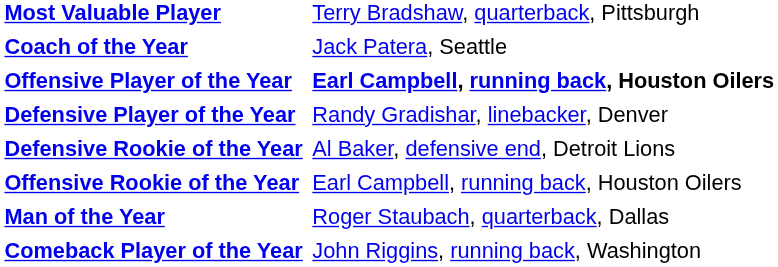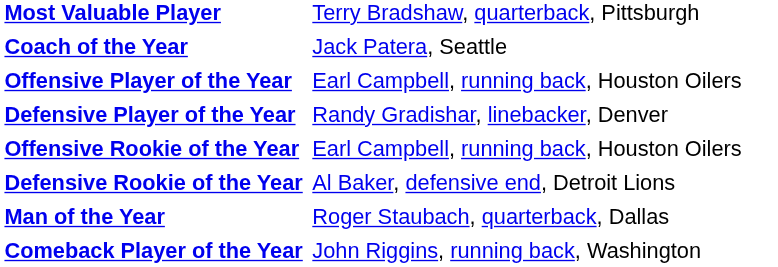 <table cellpadding="3" cellspacing="1">
 <tr>
 <td><strong><a href='#'>Most Valuable Player</a></strong></td>
 <td><a href='#'>Terry Bradshaw</a>, <a href='#'>quarterback</a>, Pittsburgh</td>
 </tr>
 <tr>
 <td><strong><a href='#'>Coach of the Year</a></strong></td>
 <td><a href='#'>Jack Patera</a>, Seattle</td>
 </tr>
 <tr>
 <td><strong><a href='#'>Offensive Player of the Year</a></strong></td>
-<td><strong><a href='#'>Earl Campbell</a>, <a href='#'>running back</a>, Houston Oilers</strong></td>
+<td><a href='#'>Earl Campbell</a>, <a href='#'>running back</a>, Houston Oilers</td>
 </tr>
 <tr>
 <td><strong><a href='#'>Defensive Player of the Year</a></strong></td>
 <td><a href='#'>Randy Gradishar</a>, <a href='#'>linebacker</a>, Denver</td>
 </tr>
 <tr>
+<td><strong><a href='#'>Offensive Rookie of the Year</a></strong></td>
+<td><a href='#'>Earl Campbell</a>, <a href='#'>running back</a>, Houston Oilers</td>
+</tr>
+<tr>
 <td><strong><a href='#'>Defensive Rookie of the Year</a></strong></td>
 <td><a href='#'>Al Baker</a>, <a href='#'>defensive end</a>, Detroit Lions</td>
-</tr>
-<tr>
-<td><strong><a href='#'>Offensive Rookie of the Year</a></strong></td>
-<td><a href='#'>Earl Campbell</a>, <a href='#'>running back</a>, Houston Oilers</td>
 </tr>
 <tr>
 <td><strong><a href='#'>Man of the Year</a></strong></td>
 <td><a href='#'>Roger Staubach</a>, <a href='#'>quarterback</a>, Dallas</td>
 </tr>
 <tr>
 <td><strong><a href='#'>Comeback Player of the Year</a></strong></td>
 <td><a href='#'>John Riggins</a>, <a href='#'>running back</a>, Washington</td>
 </tr>
 </table>
